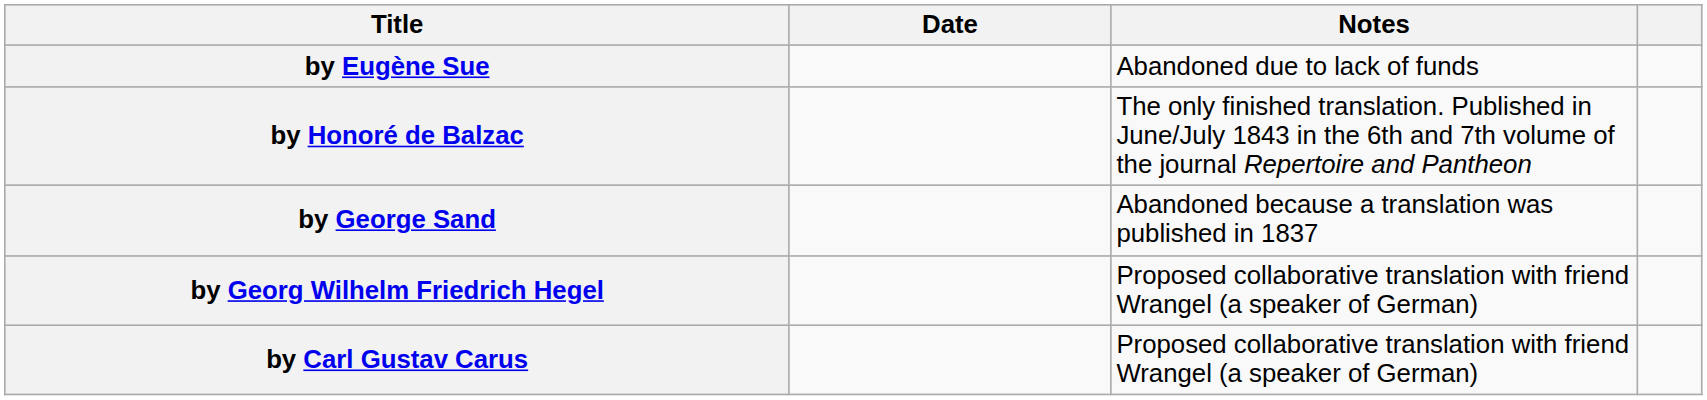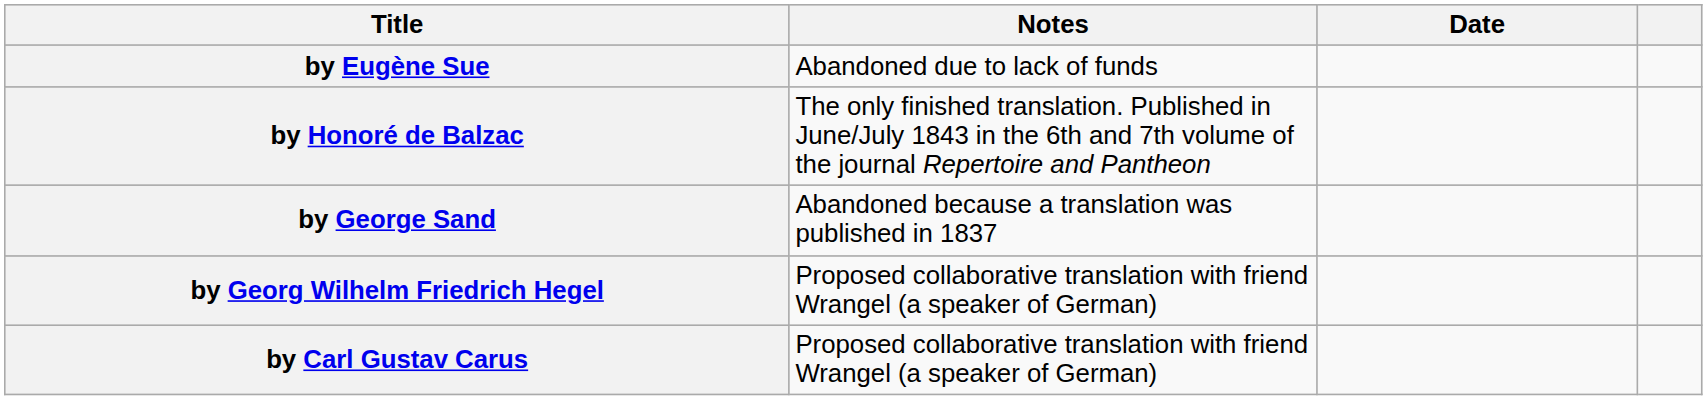 <table class="wikitable plainrowheaders sortable" style="margin-right: 0;">
 <tr>
 <th scope="col" style="width: 30em;">Title</th>
+<th scope="col" style="width: 20em;">Notes</th>
 <th scope="col" style="width: 12em;">Date</th>
-<th scope="col" style="width: 20em;">Notes</th>
 <th scope="col" class="unsortable" style="width: 2em;"></th>
 </tr>
 <tr>
 <th scope="row"> by <a href='#'>Eugène Sue</a></th>
+<td>Abandoned due to lack of funds</td>
 <td></td>
-<td>Abandoned due to lack of funds</td>
 <td></td>
 </tr>
 <tr>
 <th scope="row"> by <a href='#'>Honoré de Balzac</a></th>
+<td>The only finished translation. Published in June/July 1843 in the 6th and 7th volume of the journal <em>Repertoire and Pantheon</em></td>
 <td></td>
-<td>The only finished translation. Published in June/July 1843 in the 6th and 7th volume of the journal <em>Repertoire and Pantheon</em></td>
 <td></td>
 </tr>
 <tr>
 <th scope="row"> by <a href='#'>George Sand</a></th>
+<td>Abandoned because a translation was published in 1837</td>
 <td></td>
-<td>Abandoned because a translation was published in 1837</td>
 <td></td>
 </tr>
 <tr>
 <th scope="row"> by <a href='#'>Georg Wilhelm Friedrich Hegel</a></th>
+<td>Proposed collaborative translation with friend Wrangel (a speaker of German)</td>
 <td></td>
-<td>Proposed collaborative translation with friend Wrangel (a speaker of German)</td>
 <td></td>
 </tr>
 <tr>
 <th scope="row"> by <a href='#'>Carl Gustav Carus</a></th>
+<td>Proposed collaborative translation with friend Wrangel (a speaker of German)</td>
 <td></td>
-<td>Proposed collaborative translation with friend Wrangel (a speaker of German)</td>
 <td></td>
 </tr>
 </table>
